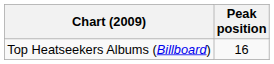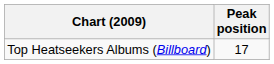 <table class="wikitable">
 <tr>
 <th>Chart (2009)</th>
 <th>Peak<br>position</th>
 </tr>
 <tr>
 <td>Top Heatseekers Albums (<em><a href='#'>Billboard</a></em>)</td>
-<td align="center">16</td>
+<td align="center">17</td>
 </tr>
 </table>
